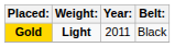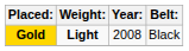 <table class="wikitable" border="1" style="text-align:center;">
 <tr>
 <th>Placed:</th>
 <th>Weight:</th>
 <th>Year:</th>
 <th>Belt:</th>
 </tr>
 <tr>
 <td bgcolor=#FFD700><span><strong>Gold</strong></span></td>
 <td><strong>Light</strong></td>
-<td>2011</td>
+<td>2008</td>
 <td>Black</td>
 </tr>
 <tr>
 </tr>
 </table>
